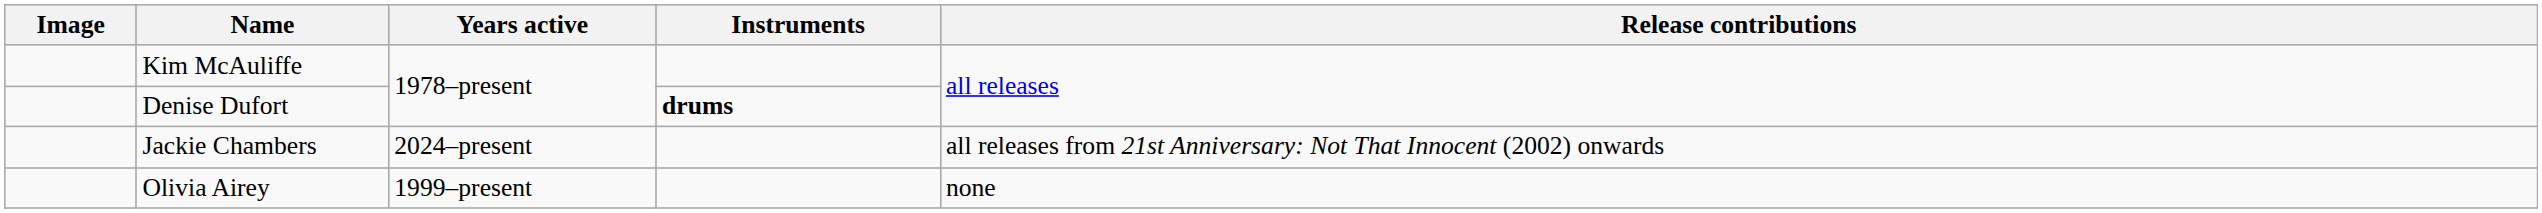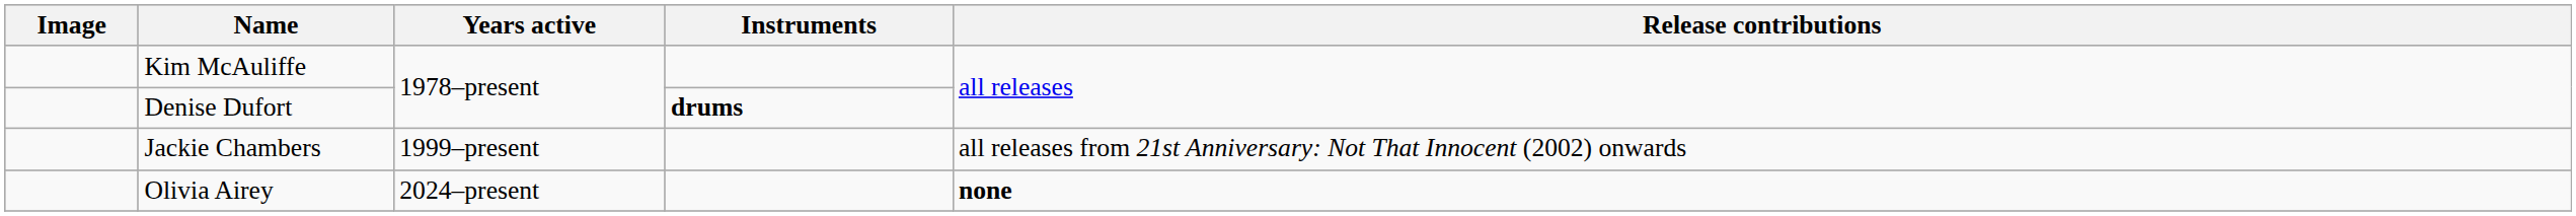 <table class="wikitable" border="1" width="100%">
 <tr>
 <th width="75">Image</th>
 <th width="150">Name</th>
 <th width="160">Years active</th>
 <th width="170">Instruments</th>
 <th>Release contributions</th>
 </tr>
 <tr>
 <td></td>
 <td>Kim McAuliffe</td>
 <td rowspan="2">1978–present</td>
 <td></td>
 <td rowspan="2"><a href='#'>all releases</a></td>
 </tr>
 <tr>
 <td></td>
 <td>Denise Dufort</td>
 <td><strong>drums</strong></td>
 </tr>
 <tr>
 <td></td>
 <td>Jackie Chambers</td>
-<td>2024–present</td>
+<td>1999–present</td>
 <td></td>
 <td>all releases from <em>21st Anniversary: Not That Innocent</em> (2002) onwards</td>
 </tr>
 <tr>
 <td></td>
 <td>Olivia Airey</td>
-<td>1999–present</td>
+<td>2024–present</td>
 <td></td>
-<td>none</td>
+<td><strong>none</strong></td>
 </tr>
 </table>
